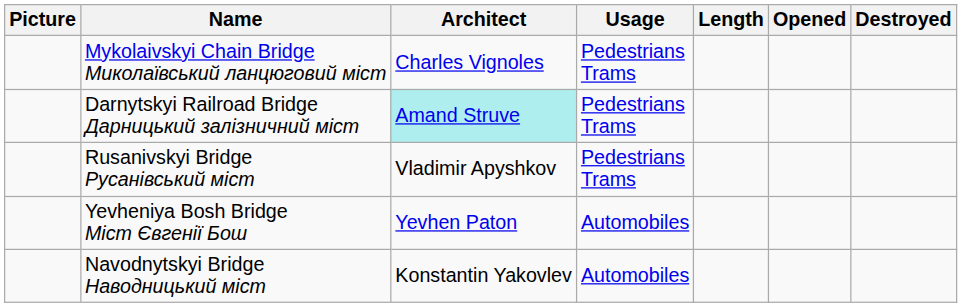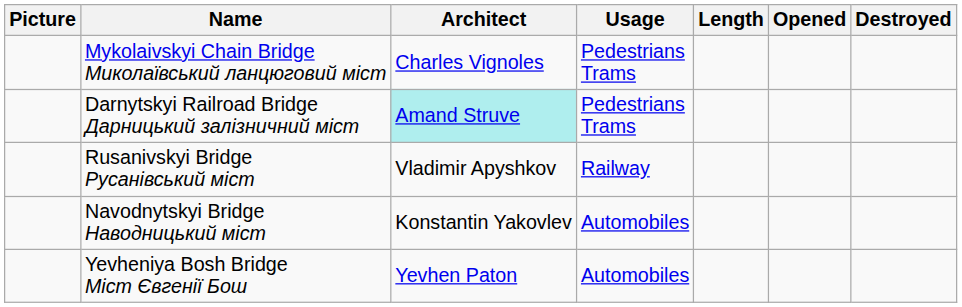 <table class="wikitable sortable">
 <tr>
 <th>Picture</th>
 <th>Name</th>
 <th>Architect</th>
 <th>Usage</th>
 <th>Length</th>
 <th>Opened</th>
 <th>Destroyed</th>
 </tr>
 <tr>
 <td></td>
 <td><a href='#'>Mykolaivskyi Chain Bridge</a><br><em>Миколаївський ланцюговий міст</em></td>
 <td><a href='#'>Charles Vignoles</a></td>
 <td><a href='#'>Pedestrians</a><br><a href='#'>Trams</a></td>
 <td></td>
 <td></td>
 <td></td>
 </tr>
 <tr>
 <td></td>
 <td>Darnytskyi Railroad Bridge<br><em>Дарницький залізничний міст</em></td>
 <td style="background: paleturquoise;"><a href='#'>Amand Struve</a></td>
 <td><a href='#'>Pedestrians</a><br><a href='#'>Trams</a></td>
 <td></td>
 <td></td>
 <td></td>
 </tr>
 <tr>
 <td></td>
 <td>Rusanivskyi Bridge<br><em>Русанівський міст</em></td>
 <td>Vladimir Apyshkov</td>
-<td><a href='#'>Pedestrians</a><br><a href='#'>Trams</a></td>
+<td><a href='#'>Railway</a></td>
+<td></td>
+<td></td>
+<td></td>
+</tr>
+<tr>
+<td></td>
+<td>Navodnytskyi Bridge<br><em>Наводницький міст</em></td>
+<td>Konstantin Yakovlev</td>
+<td><a href='#'>Automobiles</a></td>
 <td></td>
 <td></td>
 <td></td>
 </tr>
 <tr>
 <td></td>
 <td>Yevheniya Bosh Bridge<br><em>Міст Євгенії Бош</em></td>
 <td><a href='#'>Yevhen Paton</a></td>
 <td><a href='#'>Automobiles</a></td>
 <td></td>
 <td></td>
 <td></td>
 </tr>
-<tr>
-<td></td>
-<td>Navodnytskyi Bridge<br><em>Наводницький міст</em></td>
-<td>Konstantin Yakovlev</td>
-<td><a href='#'>Automobiles</a></td>
-<td></td>
-<td></td>
-<td></td>
-</tr>
 </table>
